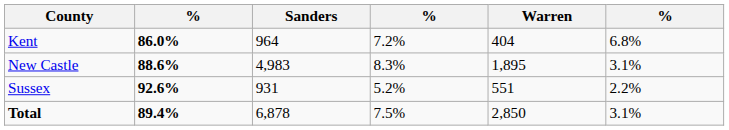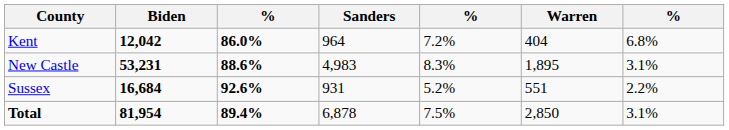 <table width="60%" class="wikitable sortable">
 <tr>
 <th width="11%">County</th>
+<th width="10%">Biden</th>
 <th width="10%">%</th>
 <th width="10%">Sanders</th>
 <th width="10%">%</th>
 <th width="10%">Warren</th>
 <th width="10%">%</th>
 </tr>
 <tr>
 <td><a href='#'>Kent</a></td>
+<td><strong>12,042</strong></td>
 <td><strong>86.0%</strong></td>
 <td>964</td>
 <td>7.2%</td>
 <td>404</td>
 <td>6.8%</td>
 </tr>
 <tr>
 <td><a href='#'>New Castle</a></td>
+<td><strong>53,231</strong></td>
 <td><strong>88.6%</strong></td>
 <td>4,983</td>
 <td>8.3%</td>
 <td>1,895</td>
 <td>3.1%</td>
 </tr>
 <tr>
 <td><a href='#'>Sussex</a></td>
+<td><strong>16,684</strong></td>
 <td><strong>92.6%</strong></td>
 <td>931</td>
 <td>5.2%</td>
 <td>551</td>
 <td>2.2%</td>
 </tr>
 <tr>
 <td><strong>Total</strong></td>
+<td><strong>81,954</strong></td>
 <td><strong>89.4%</strong></td>
 <td>6,878</td>
 <td>7.5%</td>
 <td>2,850</td>
 <td>3.1%</td>
 </tr>
 </table>
